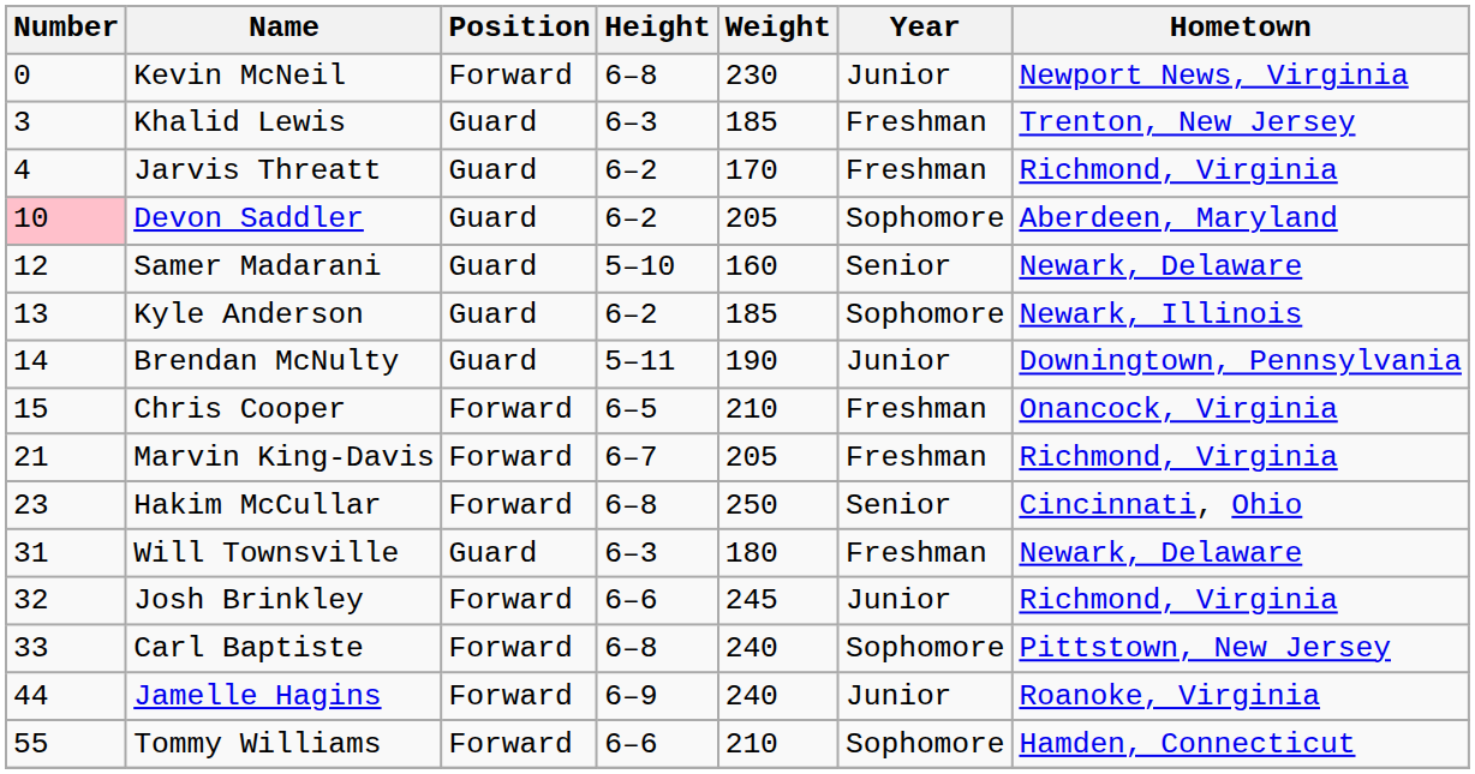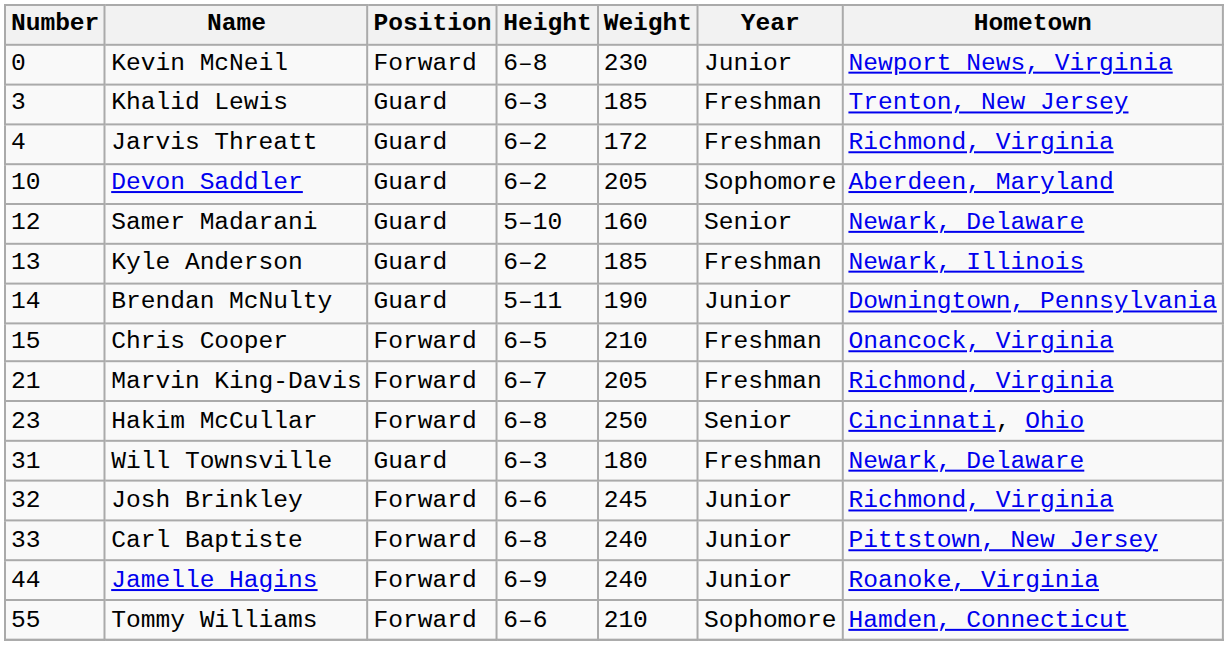 <table class="wikitable" style="font-size: 95%;">
 <tr>
 <th>Number</th>
 <th>Name</th>
 <th>Position</th>
 <th>Height</th>
 <th>Weight</th>
 <th>Year</th>
 <th>Hometown</th>
 </tr>
 <tr>
 <td>0</td>
 <td>Kevin McNeil</td>
 <td>Forward</td>
 <td>6–8</td>
 <td>230</td>
 <td>Junior</td>
 <td><a href='#'>Newport News, Virginia</a></td>
 </tr>
 <tr>
 <td>3</td>
 <td>Khalid Lewis</td>
 <td>Guard</td>
 <td>6–3</td>
 <td>185</td>
 <td>Freshman</td>
 <td><a href='#'>Trenton, New Jersey</a></td>
 </tr>
 <tr>
 <td>4</td>
 <td>Jarvis Threatt</td>
 <td>Guard</td>
 <td>6–2</td>
-<td>170</td>
+<td>172</td>
 <td>Freshman</td>
 <td><a href='#'>Richmond, Virginia</a></td>
 </tr>
 <tr>
-<td style="background: pink;">10</td>
+<td>10</td>
 <td><a href='#'>Devon Saddler</a></td>
 <td>Guard</td>
 <td>6–2</td>
 <td>205</td>
 <td>Sophomore</td>
 <td><a href='#'>Aberdeen, Maryland</a></td>
 </tr>
 <tr>
 <td>12</td>
 <td>Samer Madarani</td>
 <td>Guard</td>
 <td>5–10</td>
 <td>160</td>
 <td>Senior</td>
 <td><a href='#'>Newark, Delaware</a></td>
 </tr>
 <tr>
 <td>13</td>
 <td>Kyle Anderson</td>
 <td>Guard</td>
 <td>6–2</td>
 <td>185</td>
-<td>Sophomore</td>
+<td>Freshman</td>
 <td><a href='#'>Newark, Illinois</a></td>
 </tr>
 <tr>
 <td>14</td>
 <td>Brendan McNulty</td>
 <td>Guard</td>
 <td>5–11</td>
 <td>190</td>
 <td>Junior</td>
 <td><a href='#'>Downingtown, Pennsylvania</a></td>
 </tr>
 <tr>
 <td>15</td>
 <td>Chris Cooper</td>
 <td>Forward</td>
 <td>6–5</td>
 <td>210</td>
 <td>Freshman</td>
 <td><a href='#'>Onancock, Virginia</a></td>
 </tr>
 <tr>
 <td>21</td>
 <td>Marvin King-Davis</td>
 <td>Forward</td>
 <td>6–7</td>
 <td>205</td>
 <td>Freshman</td>
 <td><a href='#'>Richmond, Virginia</a></td>
 </tr>
 <tr>
 <td>23</td>
 <td>Hakim McCullar</td>
 <td>Forward</td>
 <td>6–8</td>
 <td>250</td>
 <td>Senior</td>
 <td><a href='#'>Cincinnati</a>, <a href='#'>Ohio</a></td>
 </tr>
 <tr>
 <td>31</td>
 <td>Will Townsville</td>
 <td>Guard</td>
 <td>6–3</td>
 <td>180</td>
 <td>Freshman</td>
 <td><a href='#'>Newark, Delaware</a></td>
 </tr>
 <tr>
 <td>32</td>
 <td>Josh Brinkley</td>
 <td>Forward</td>
 <td>6–6</td>
 <td>245</td>
 <td>Junior</td>
 <td><a href='#'>Richmond, Virginia</a></td>
 </tr>
 <tr>
 <td>33</td>
 <td>Carl Baptiste</td>
 <td>Forward</td>
 <td>6–8</td>
 <td>240</td>
-<td>Sophomore</td>
+<td>Junior</td>
 <td><a href='#'>Pittstown, New Jersey</a></td>
 </tr>
 <tr>
 <td>44</td>
 <td><a href='#'>Jamelle Hagins</a></td>
 <td>Forward</td>
 <td>6–9</td>
 <td>240</td>
 <td>Junior</td>
 <td><a href='#'>Roanoke, Virginia</a></td>
 </tr>
 <tr>
 <td>55</td>
 <td>Tommy Williams</td>
 <td>Forward</td>
 <td>6–6</td>
 <td>210</td>
 <td>Sophomore</td>
 <td><a href='#'>Hamden, Connecticut</a></td>
 </tr>
 <tr>
 </tr>
 </table>
